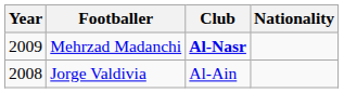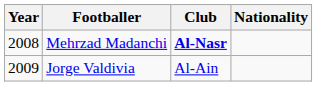 <table class="wikitable" style="font-size: 95%;">
 <tr>
 <th>Year</th>
 <th>Footballer</th>
 <th>Club</th>
 <th>Nationality</th>
 </tr>
 <tr>
-<td>2009</td>
+<td>2008</td>
 <td><a href='#'>Mehrzad Madanchi</a></td>
 <td><strong><a href='#'>Al-Nasr</a></strong></td>
 <td></td>
 </tr>
 <tr>
-<td>2008</td>
+<td>2009</td>
 <td><a href='#'>Jorge Valdivia</a></td>
 <td><a href='#'>Al-Ain</a></td>
 <td></td>
 </tr>
 </table>
